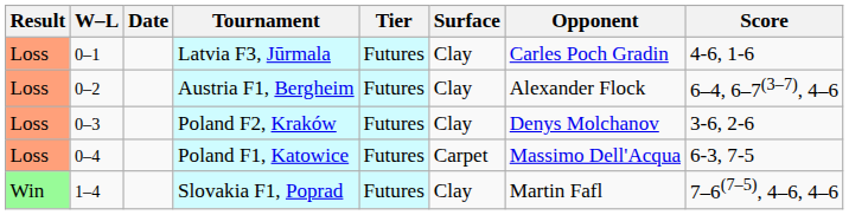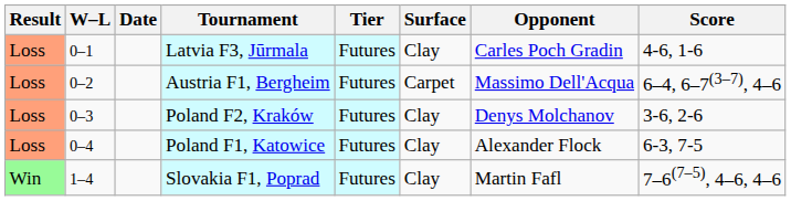 <table class="sortable wikitable">
 <tr>
 <th>Result</th>
 <th class="unsortable">W–L</th>
 <th>Date</th>
 <th>Tournament</th>
 <th>Tier</th>
 <th>Surface</th>
 <th>Opponent</th>
 <th class="unsortable">Score</th>
 </tr>
 <tr>
 <td bgcolor=FFA07A>Loss</td>
 <td><small>0–1</small></td>
 <td></td>
 <td style="background:#cffcff;">Latvia F3, <a href='#'>Jūrmala</a></td>
 <td style="background:#cffcff;">Futures</td>
 <td>Clay</td>
 <td> <a href='#'>Carles Poch Gradin</a></td>
 <td>4-6, 1-6</td>
 </tr>
 <tr>
 <td bgcolor=FFA07A>Loss</td>
 <td><small>0–2</small></td>
 <td></td>
 <td style="background:#cffcff;">Austria F1, <a href='#'>Bergheim</a></td>
 <td style="background:#cffcff;">Futures</td>
-<td>Clay</td>
-<td> Alexander Flock</td>
+<td>Carpet</td>
+<td> <a href='#'>Massimo Dell'Acqua</a></td>
 <td>6–4, 6–7<sup>(3–7)</sup>, 4–6</td>
 </tr>
 <tr>
 <td bgcolor=FFA07A>Loss</td>
 <td><small>0–3</small></td>
 <td></td>
 <td style="background:#cffcff;">Poland F2, <a href='#'>Kraków</a></td>
 <td style="background:#cffcff;">Futures</td>
 <td>Clay</td>
 <td> <a href='#'>Denys Molchanov</a></td>
 <td>3-6, 2-6</td>
 </tr>
 <tr>
 <td bgcolor=FFA07A>Loss</td>
 <td><small>0–4</small></td>
 <td></td>
 <td style="background:#cffcff;">Poland F1, <a href='#'>Katowice</a></td>
 <td style="background:#cffcff;">Futures</td>
-<td>Carpet</td>
-<td> <a href='#'>Massimo Dell'Acqua</a></td>
+<td>Clay</td>
+<td> Alexander Flock</td>
 <td>6-3, 7-5</td>
 </tr>
 <tr>
 <td bgcolor=98FB98>Win</td>
 <td><small>1–4</small></td>
 <td></td>
 <td style="background:#cffcff;">Slovakia F1, <a href='#'>Poprad</a></td>
 <td style="background:#cffcff;">Futures</td>
 <td>Clay</td>
 <td> Martin Fafl</td>
 <td>7–6<sup>(7–5)</sup>, 4–6, 4–6</td>
 </tr>
 </table>
